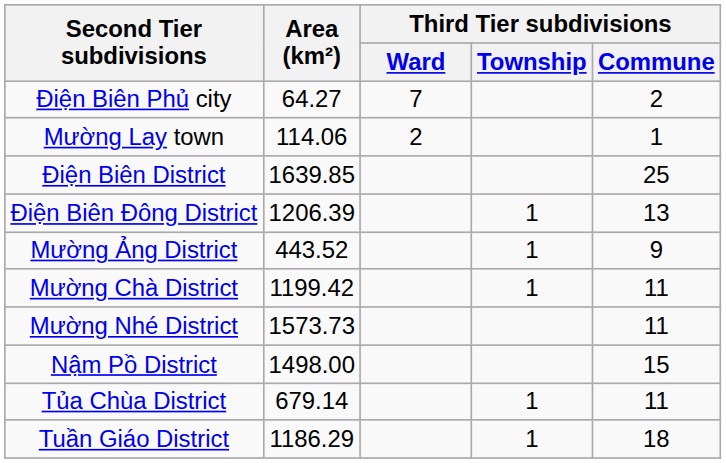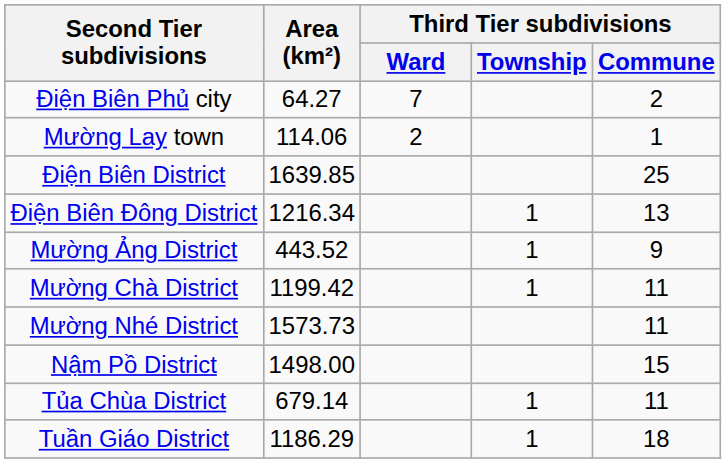 <table class="wikitable" style="font-size:90%; text-align:center">
 <tr>
 <th rowspan="2">Second Tier<br>subdivisions</th>
 <th rowspan="2">Area<br>(km²)</th>
 <th colspan="3">Third Tier subdivisions</th>
 </tr>
 <tr>
 <th width="60px"><a href='#'>Ward</a></th>
 <th width="60px"><a href='#'>Township</a></th>
 <th width="60px"><a href='#'>Commune</a></th>
 </tr>
 <tr>
 <td><a href='#'>Điện Biên Phủ</a> city</td>
 <td>64.27</td>
 <td>7</td>
 <td></td>
 <td>2</td>
 </tr>
 <tr>
 <td><a href='#'>Mường Lay</a> town</td>
 <td>114.06</td>
 <td>2</td>
 <td></td>
 <td>1</td>
 </tr>
 <tr>
 <td><a href='#'>Điện Biên District</a></td>
 <td>1639.85</td>
 <td></td>
 <td></td>
 <td>25</td>
 </tr>
 <tr>
 <td><a href='#'>Điện Biên Đông District</a></td>
-<td>1206.39</td>
+<td>1216.34</td>
 <td></td>
 <td>1</td>
 <td>13</td>
 </tr>
 <tr>
 <td><a href='#'>Mường Ảng District</a></td>
 <td>443.52</td>
 <td></td>
 <td>1</td>
 <td>9</td>
 </tr>
 <tr>
 <td><a href='#'>Mường Chà District</a></td>
 <td>1199.42</td>
 <td></td>
 <td>1</td>
 <td>11</td>
 </tr>
 <tr>
 <td><a href='#'>Mường Nhé District</a></td>
 <td>1573.73</td>
 <td></td>
 <td></td>
 <td>11</td>
 </tr>
 <tr>
 <td><a href='#'>Nậm Pồ District</a></td>
 <td>1498.00</td>
 <td></td>
 <td></td>
 <td>15</td>
 </tr>
 <tr>
 <td><a href='#'>Tủa Chùa District</a></td>
 <td>679.14</td>
 <td></td>
 <td>1</td>
 <td>11</td>
 </tr>
 <tr>
 <td><a href='#'>Tuần Giáo District</a></td>
 <td>1186.29</td>
 <td></td>
 <td>1</td>
 <td>18</td>
 </tr>
 </table>
